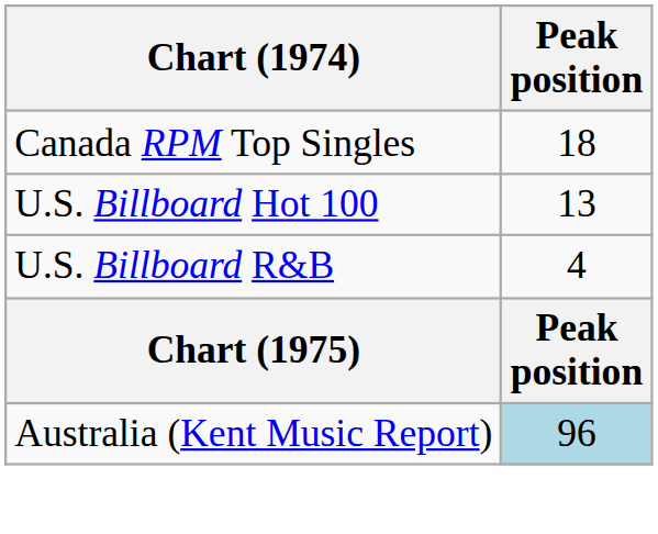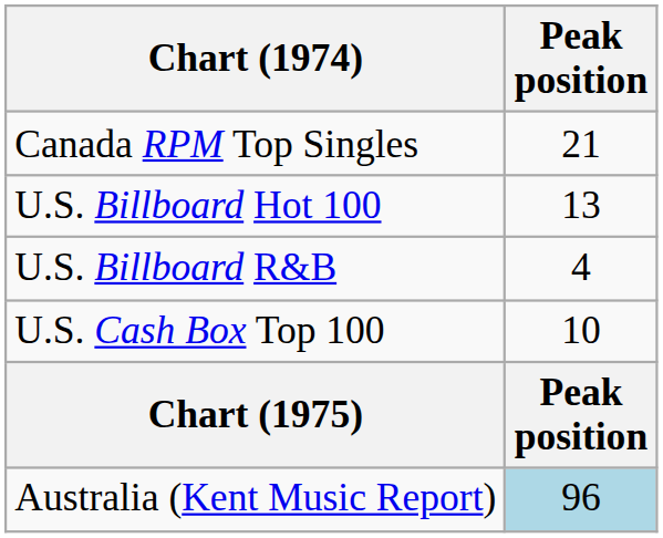 <table class="wikitable sortable">
 <tr>
 <th>Chart (1974)</th>
 <th>Peak<br>position</th>
 </tr>
 <tr>
 <td>Canada <em><a href='#'>RPM</a></em> Top Singles </td>
-<td style="text-align:center;">18</td>
+<td style="text-align:center;">21</td>
 </tr>
 <tr>
 <td>U.S. <em><a href='#'>Billboard</a></em> <a href='#'>Hot 100</a></td>
 <td style="text-align:center;">13</td>
 </tr>
 <tr>
 <td>U.S. <em><a href='#'>Billboard</a></em> <a href='#'>R&B</a></td>
 <td style="text-align:center;">4</td>
 </tr>
 <tr>
+<td>U.S. <a href='#'><em>Cash Box</em></a> Top 100 </td>
+<td align="center">10</td>
+</tr>
+<tr>
 <th>Chart (1975)</th>
 <th>Peak<br>position</th>
 </tr>
 <tr>
 <td>Australia (<a href='#'>Kent Music Report</a>)</td>
 <td style="background: lightblue; text-align:center;">96</td>
 </tr>
 </table>
